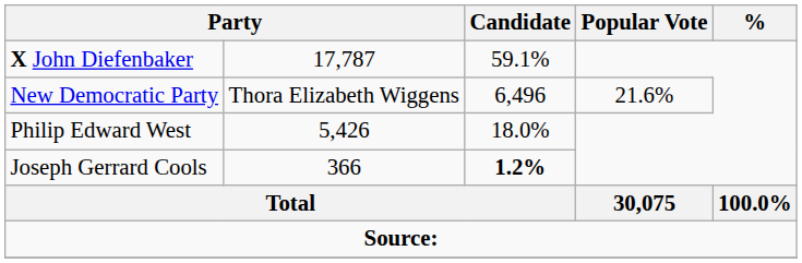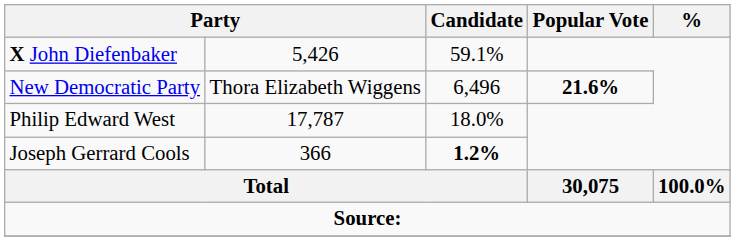 <table class="wikitable">
 <tr>
 <th colspan="2">Party</th>
 <th>Candidate</th>
 <th>Popular Vote</th>
 <th>%</th>
 </tr>
 <tr>
 <td> <strong>X</strong> <a href='#'>John Diefenbaker</a></td>
-<td align=center>17,787</td>
+<td align=center>5,426</td>
 <td align=center>59.1%</td>
 </tr>
 <tr>
 <td><a href='#'>New Democratic Party</a></td>
 <td>Thora Elizabeth Wiggens</td>
 <td align=center>6,496</td>
-<td align=center>21.6%</td>
+<td align=center><strong>21.6%</strong></td>
 </tr>
 <tr>
 <td>Philip Edward West</td>
-<td align=center>5,426</td>
+<td align=center>17,787</td>
 <td align=center>18.0%</td>
 </tr>
 <tr>
 <td>Joseph Gerrard Cools</td>
 <td align=center>366</td>
 <td align=center><strong>1.2%</strong></td>
 </tr>
 <tr>
 <th colspan=3 align=center>Total</th>
 <th align=center>30,075</th>
 <th align=center>100.0%</th>
 </tr>
 <tr>
 <td align="center" colspan=5><strong>Source:</strong> </td>
 </tr>
 <tr>
 </tr>
 </table>
